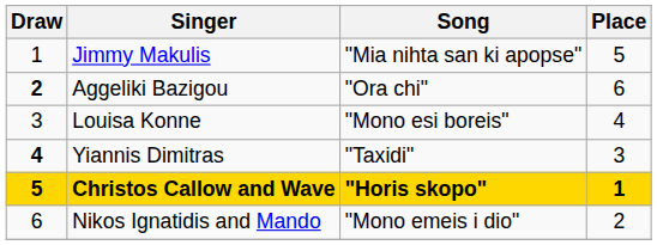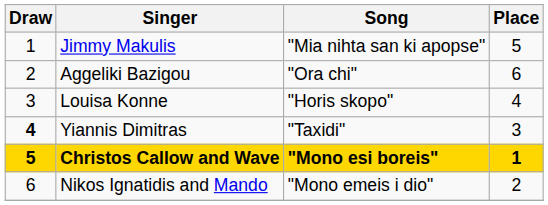 <table class="sortable wikitable" style="margin: 1em auto 1em auto; text-align:center">
 <tr>
 <th>Draw</th>
 <th>Singer</th>
 <th>Song</th>
 <th>Place</th>
 </tr>
 <tr>
 <td>1</td>
 <td align="left"><a href='#'>Jimmy Makulis</a></td>
 <td align="left">"Mia nihta san ki apopse"</td>
 <td>5</td>
 </tr>
 <tr>
-<td><strong>2</strong></td>
+<td>2</td>
 <td align="left">Aggeliki Bazigou</td>
 <td align="left">"Ora chi"</td>
 <td>6</td>
 </tr>
 <tr>
 <td>3</td>
 <td align="left">Louisa Konne</td>
-<td align="left">"Mono esi boreis"</td>
+<td align="left">"Horis skopo"</td>
 <td>4</td>
 </tr>
 <tr>
 <td><strong>4</strong></td>
 <td align="left">Yiannis Dimitras</td>
 <td align="left">"Taxidi"</td>
 <td>3</td>
 </tr>
 <tr style="background:gold; font-weight:bold;">
 <td>5</td>
 <td align="left">Christos Callow and Wave</td>
-<td align="left">"Horis skopo"</td>
+<td align="left">"Mono esi boreis"</td>
 <td>1</td>
 </tr>
 <tr>
 <td>6</td>
 <td align="left">Nikos Ignatidis and <a href='#'>Mando</a></td>
 <td align="left">"Mono emeis i dio"</td>
 <td>2</td>
 </tr>
 <tr>
 </tr>
 </table>
